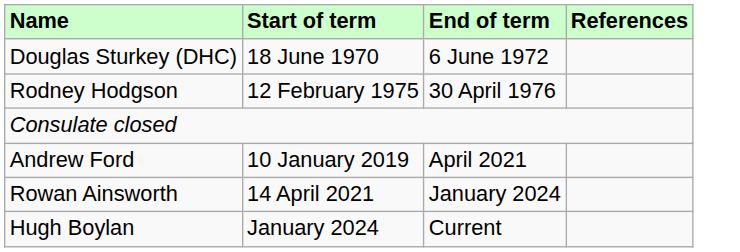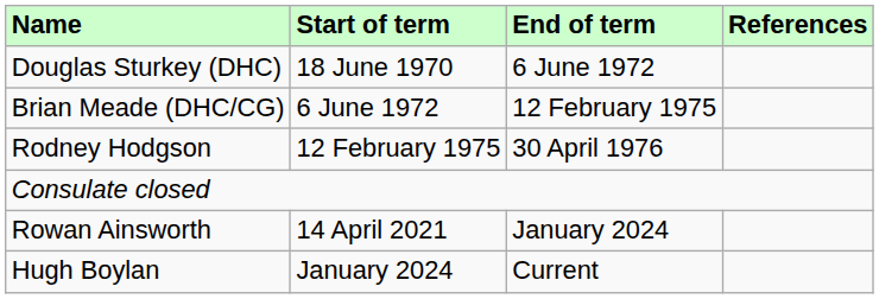 <table border="1" class="wikitable">
 <tr style="background-color:#cfc;">
 <td><strong>Name</strong></td>
 <td><strong>Start of term</strong></td>
 <td><strong>End of term</strong></td>
 <td><strong>References</strong></td>
 </tr>
 <tr>
 <td>Douglas Sturkey (DHC)</td>
 <td>18 June 1970</td>
 <td>6 June 1972</td>
 <td></td>
 </tr>
 <tr>
+<td>Brian Meade (DHC/CG)</td>
+<td>6 June 1972</td>
+<td>12 February 1975</td>
+<td></td>
+</tr>
+<tr>
 <td>Rodney Hodgson</td>
 <td>12 February 1975</td>
 <td>30 April 1976</td>
 <td></td>
 </tr>
 <tr>
 <td colspan=4><em>Consulate closed</em></td>
-</tr>
-<tr>
-<td>Andrew Ford</td>
-<td>10 January 2019</td>
-<td>April 2021</td>
-<td></td>
 </tr>
 <tr>
 <td>Rowan Ainsworth</td>
 <td>14 April 2021</td>
 <td>January 2024</td>
 <td></td>
 </tr>
 <tr>
 <td>Hugh Boylan</td>
 <td>January 2024</td>
 <td>Current</td>
 <td></td>
 </tr>
 </table>
